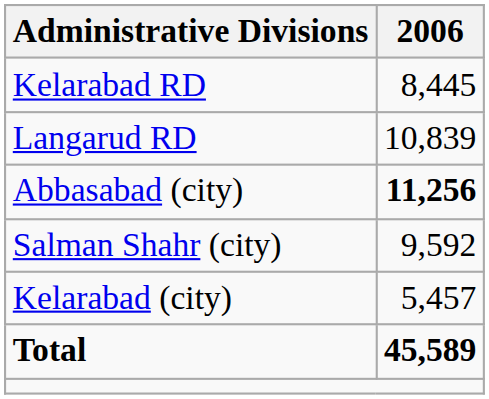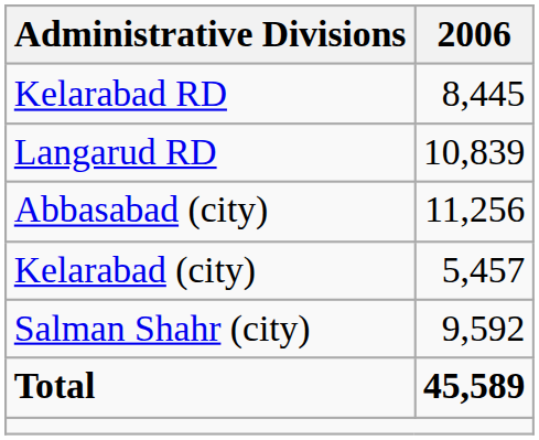 <table class="wikitable">
 <tr>
 <th>Administrative Divisions</th>
 <th>2006</th>
 </tr>
 <tr>
 <td><a href='#'>Kelarabad RD</a></td>
 <td style="text-align: right;">8,445</td>
 </tr>
 <tr>
 <td><a href='#'>Langarud RD</a></td>
 <td style="text-align: right;">10,839</td>
 </tr>
 <tr>
 <td><a href='#'>Abbasabad</a> (city)</td>
-<td style="text-align: right;"><strong>11,256</strong></td>
+<td style="text-align: right;">11,256</td>
+</tr>
+<tr>
+<td><a href='#'>Kelarabad</a> (city)</td>
+<td style="text-align: right;">5,457</td>
 </tr>
 <tr>
 <td><a href='#'>Salman Shahr</a> (city)</td>
 <td style="text-align: right;">9,592</td>
-</tr>
-<tr>
-<td><a href='#'>Kelarabad</a> (city)</td>
-<td style="text-align: right;">5,457</td>
 </tr>
 <tr>
 <td><strong>Total</strong></td>
 <td style="text-align: right;"><strong>45,589</strong></td>
 </tr>
 <tr>
 <td colspan=2></td>
 </tr>
 </table>
